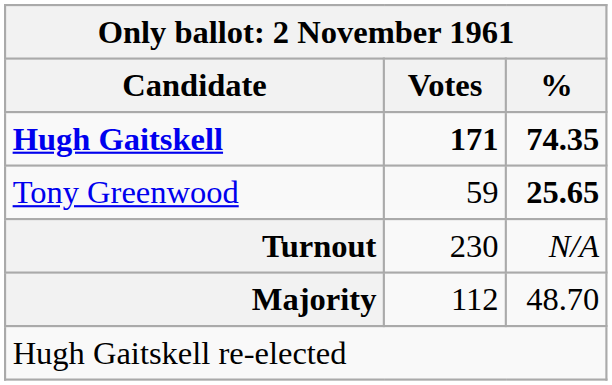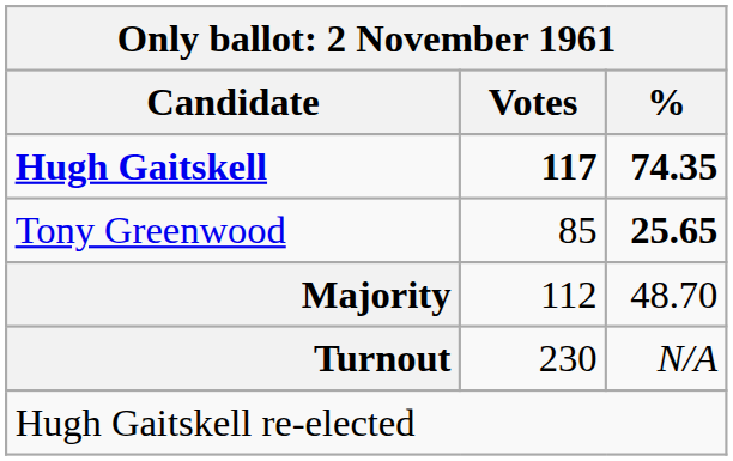 <table class="wikitable" style="font-size:95%;">
 <tr>
 <th colspan="3">Only ballot: 2 November 1961</th>
 </tr>
 <tr>
 <th style="width: 170px">Candidate</th>
 <th style="width: 50px">Votes</th>
 <th style="width: 40px">%</th>
 </tr>
 <tr>
 <td style="width: 170px"><strong><a href='#'>Hugh Gaitskell</a></strong></td>
-<td align="right"><strong>171</strong></td>
+<td align="right"><strong>117</strong></td>
 <td align="right"><strong>74.35</strong></td>
 </tr>
 <tr>
 <td style="width: 170px"><a href='#'>Tony Greenwood</a></td>
-<td align="right">59</td>
+<td align="right">85</td>
 <td align="right"><strong>25.65</strong></td>
+</tr>
+<tr>
+<th style="text-align:right">Majority</th>
+<td align="right">112</td>
+<td align="right">48.70</td>
 </tr>
 <tr>
 <th style="text-align:right">Turnout</th>
 <td align="right">230</td>
 <td align="right"><em>N/A</em></td>
 </tr>
 <tr>
-<th style="text-align:right">Majority</th>
-<td align="right">112</td>
-<td align="right">48.70</td>
-</tr>
-<tr>
 <td colspan="3">Hugh Gaitskell re-elected</td>
 </tr>
 </table>
